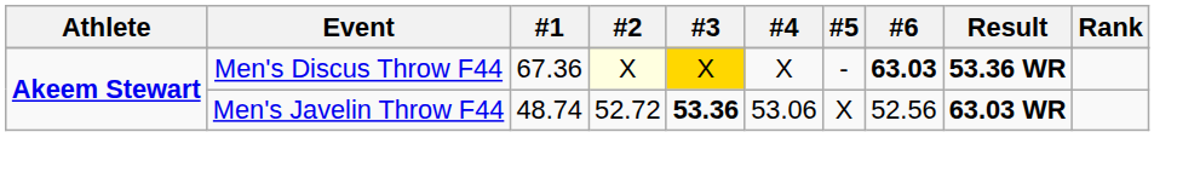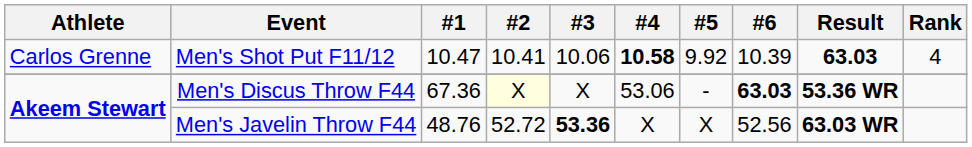 <table class="wikitable " style="font-size:90%">
 <tr align=center>
 <th>Athlete</th>
 <th>Event</th>
 <th>#1</th>
 <th>#2</th>
 <th>#3</th>
 <th>#4</th>
 <th>#5</th>
 <th>#6</th>
 <th>Result</th>
 <th>Rank</th>
 </tr>
+<tr align=center>
+<td align=left><a href='#'>Carlos Grenne</a></td>
+<td align=left><a href='#'>Men's Shot Put F11/12</a></td>
+<td>10.47</td>
+<td>10.41</td>
+<td>10.06</td>
+<td><strong>10.58</strong></td>
+<td>9.92</td>
+<td>10.39</td>
+<td><strong>63.03</strong></td>
+<td>4</td>
+</tr>
 <tr>
 </tr>
 <tr align=center>
 <td align=left rowspan=2><strong><a href='#'>Akeem Stewart</a></strong></td>
 <td><a href='#'>Men's Discus Throw F44</a></td>
 <td>67.36</td>
 <td style="background: lightyellow;">X</td>
-<td style="background: gold;">X</td>
 <td>X</td>
+<td>53.06</td>
 <td>-</td>
 <td><strong>63.03</strong></td>
 <td><strong>53.36</strong> <strong>WR</strong></td>
 <td></td>
 </tr>
 <tr align=center>
 <td><a href='#'>Men's Javelin Throw F44</a></td>
-<td>48.74</td>
+<td>48.76</td>
 <td>52.72</td>
 <td><strong>53.36</strong></td>
-<td>53.06</td>
+<td>X</td>
 <td>X</td>
 <td>52.56</td>
 <td><strong>63.03</strong> <strong>WR</strong></td>
 <td></td>
 </tr>
 </table>
